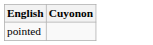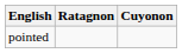 <table class="wikitable">
 <tr>
 <th>English</th>
+<th>Ratagnon</th>
 <th>Cuyonon</th>
 </tr>
 <tr>
 <td>pointed</td>
 <td></td>
+<td></td>
 </tr>
 </table>
